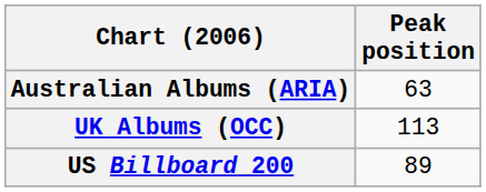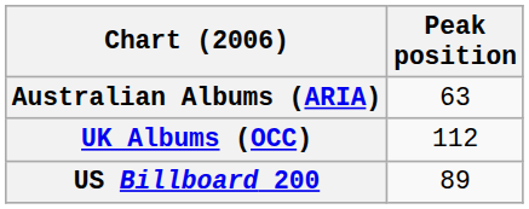 <table class="wikitable sortable plainrowheaders">
 <tr>
 <th>Chart (2006)</th>
 <th>Peak<br>position</th>
 </tr>
 <tr>
 <th scope="row">Australian Albums (<a href='#'>ARIA</a>)</th>
 <td style="text-align:center;">63</td>
 </tr>
 <tr>
 <th scope="row"><a href='#'>UK Albums</a> (<a href='#'>OCC</a>)</th>
-<td style="text-align:center;">113</td>
+<td style="text-align:center;">112</td>
 </tr>
 <tr>
 <th scope="row">US <a href='#'><em>Billboard</em> 200</a></th>
 <td style="text-align:center;">89</td>
 </tr>
 </table>
